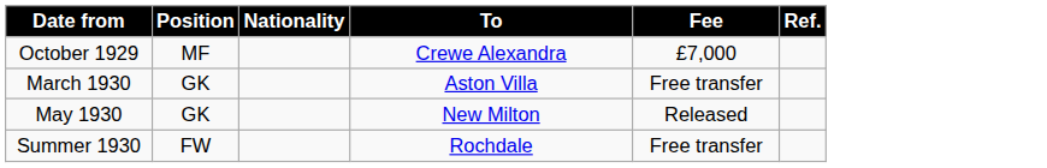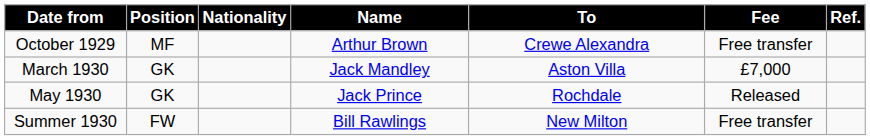 <table class="wikitable" style="text-align:center; font-size:90%; ">
 <tr>
 <th style="background:#000000; color:white; width:100px;">Date from</th>
 <th style="background:#000000; color:white; width:50px;">Position</th>
 <th style="background:#000000; color:white; width:50px;">Nationality</th>
+<th style="background:#000000; color:white; width:150px;">Name</th>
 <th style="background:#000000; color:white; width:200px;">To</th>
 <th style="background:#000000; color:white; width:100px;">Fee</th>
 <th style="background:#000000; color:white; width:25px;">Ref.</th>
 </tr>
 <tr>
 <td>October 1929</td>
 <td>MF</td>
 <td></td>
+<td><a href='#'>Arthur Brown</a></td>
 <td><a href='#'>Crewe Alexandra</a></td>
-<td>£7,000</td>
+<td>Free transfer</td>
 <td></td>
 </tr>
 <tr>
 <td>March 1930</td>
 <td>GK</td>
 <td></td>
+<td><a href='#'>Jack Mandley</a></td>
 <td><a href='#'>Aston Villa</a></td>
-<td>Free transfer</td>
+<td>£7,000</td>
 <td></td>
 </tr>
 <tr>
 <td>May 1930</td>
 <td>GK</td>
 <td></td>
-<td><a href='#'>New Milton</a></td>
+<td><a href='#'>Jack Prince</a></td>
+<td><a href='#'>Rochdale</a></td>
 <td>Released</td>
 <td></td>
 </tr>
 <tr>
 <td>Summer 1930</td>
 <td>FW</td>
 <td></td>
-<td><a href='#'>Rochdale</a></td>
+<td><a href='#'>Bill Rawlings</a></td>
+<td><a href='#'>New Milton</a></td>
 <td>Free transfer</td>
 <td></td>
 </tr>
 </table>
